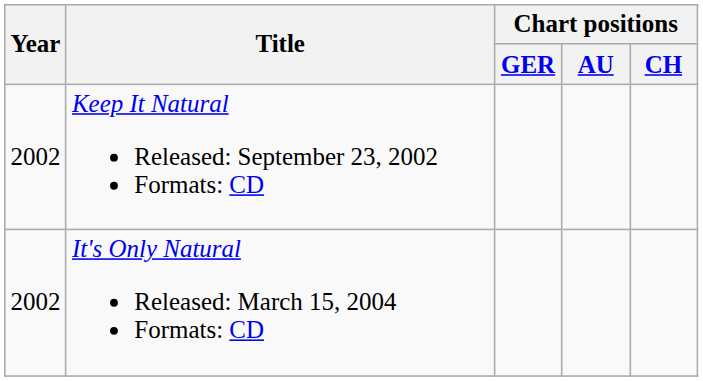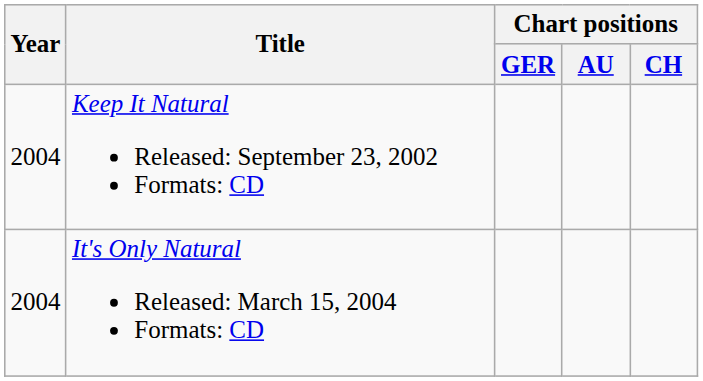 <table class="wikitable">
 <tr>
 <th style="width:2px;;" rowspan="2">Year</th>
 <th style="width:267px;" rowspan="2">Title</th>
 <th colspan="3">Chart positions</th>
 </tr>
 <tr>
 <th style="width:36px;"><a href='#'>GER</a></th>
 <th style="width:36px;"><a href='#'>AU</a></th>
 <th style="width:36px;"><a href='#'>CH</a></th>
 </tr>
 <tr>
-<td>2002</td>
+<td>2004</td>
 <td><em><a href='#'>Keep It Natural</a></em><br><ul><li>Released: September 23, 2002</li><li>Formats: <a href='#'>CD</a></li></ul></td>
 <td></td>
 <td></td>
 <td></td>
 </tr>
 <tr>
-<td>2002</td>
+<td>2004</td>
 <td><em><a href='#'>It's Only Natural</a></em><br><ul><li>Released: March 15, 2004</li><li>Formats: <a href='#'>CD</a></li></ul></td>
 <td></td>
 <td></td>
 <td></td>
 </tr>
 </table>
